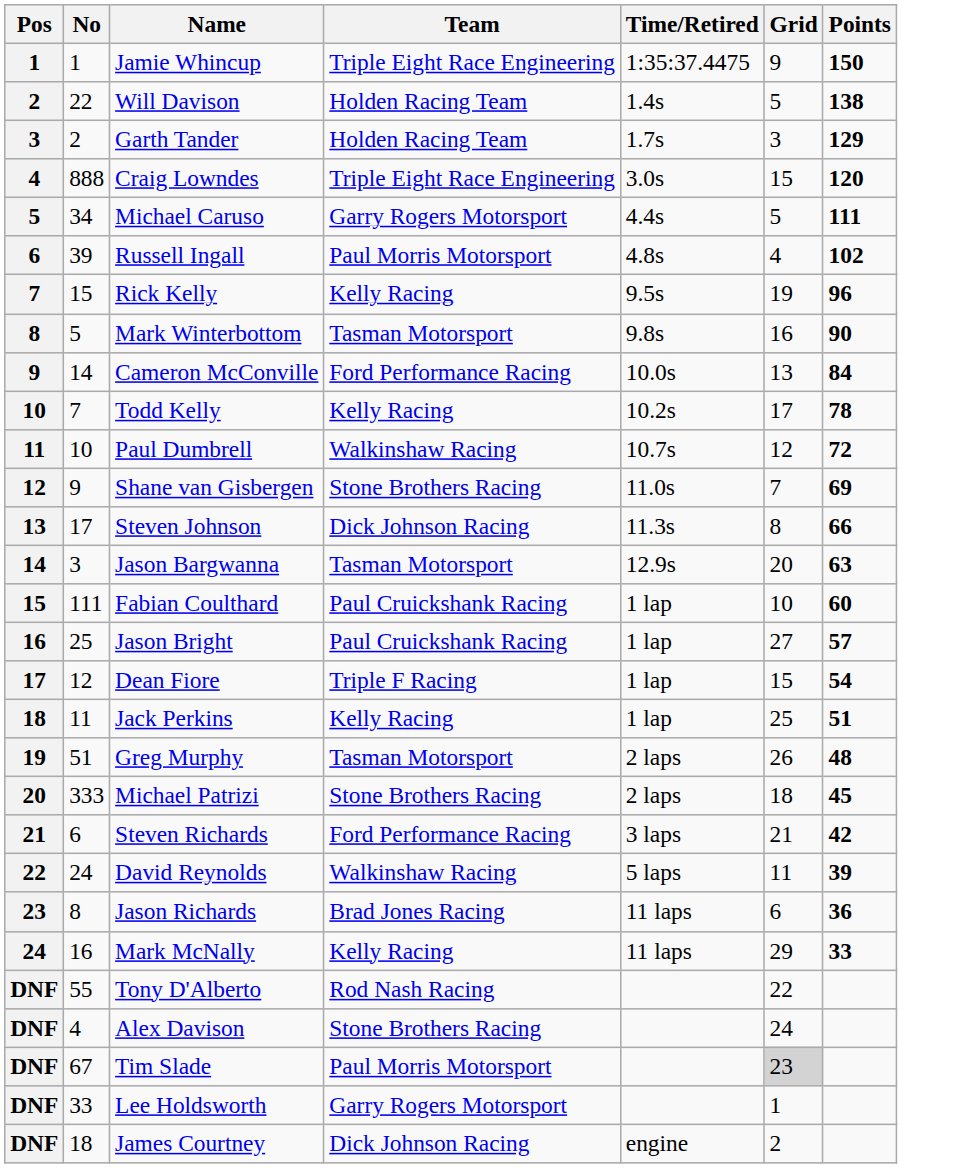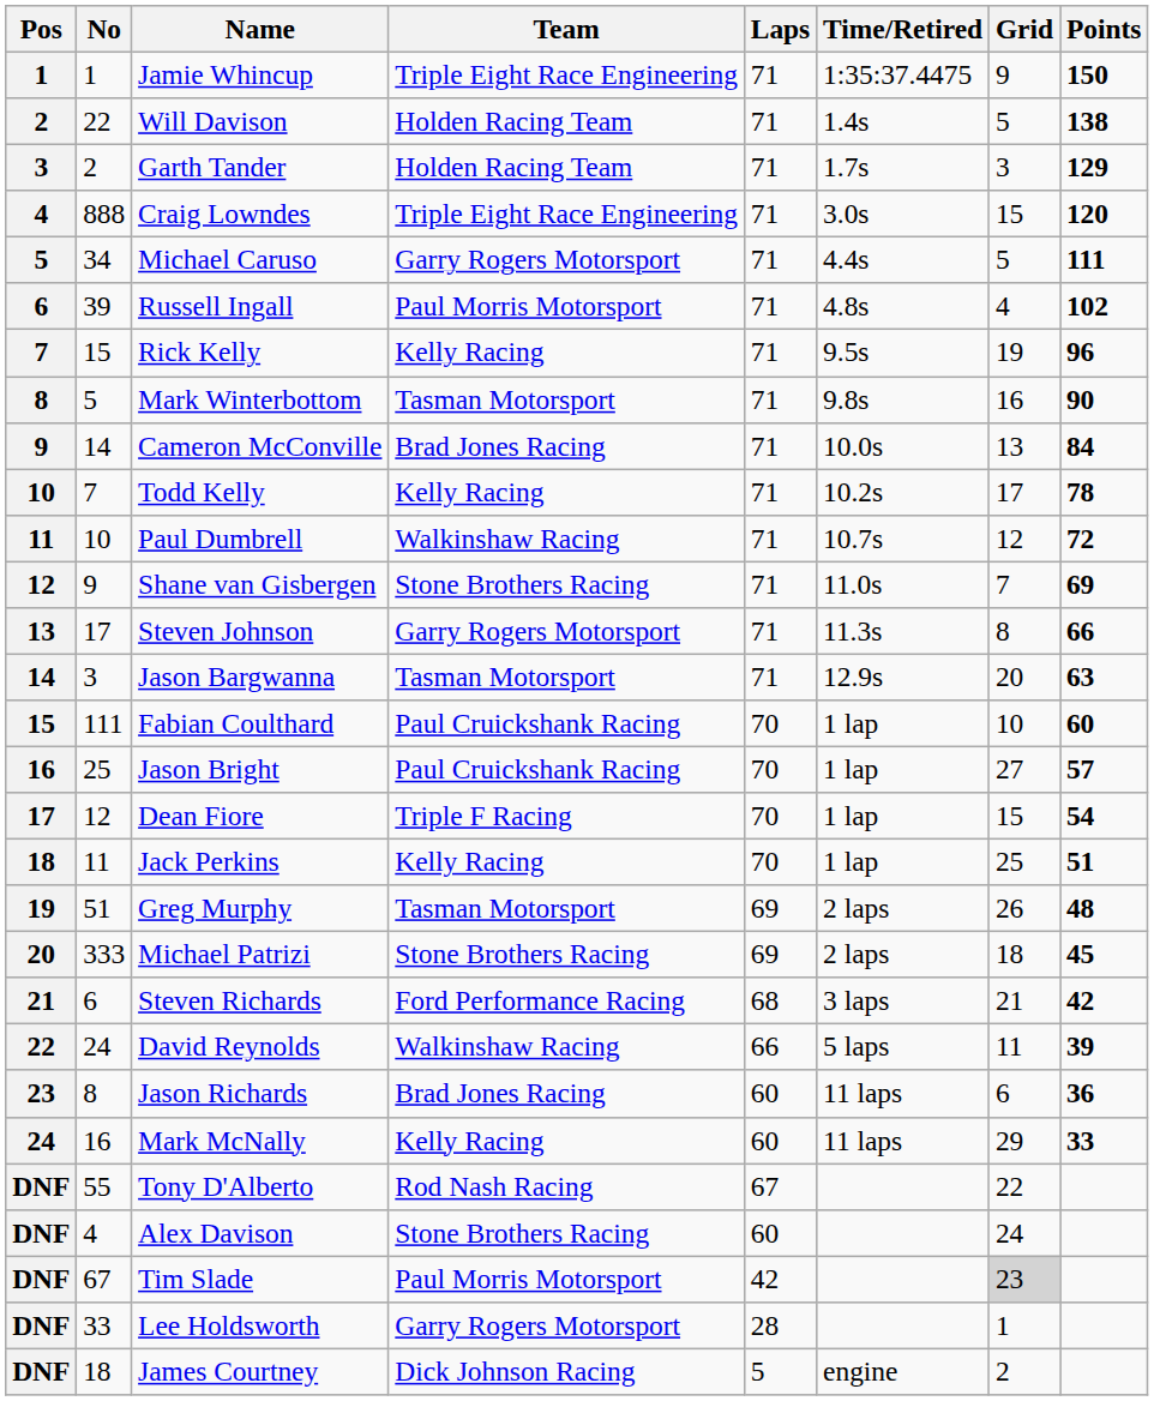 <table class="wikitable" style="font-size: 95%;">
 <tr>
 <th>Pos</th>
 <th>No</th>
 <th>Name</th>
 <th>Team</th>
+<th>Laps</th>
 <th>Time/Retired</th>
 <th>Grid</th>
 <th>Points</th>
 </tr>
 <tr>
 <th>1</th>
 <td>1</td>
 <td><a href='#'>Jamie Whincup</a></td>
 <td><a href='#'>Triple Eight Race Engineering</a></td>
+<td>71</td>
 <td>1:35:37.4475</td>
 <td>9</td>
 <td><strong>150</strong></td>
 </tr>
 <tr>
 <th>2</th>
 <td>22</td>
 <td><a href='#'>Will Davison</a></td>
 <td><a href='#'>Holden Racing Team</a></td>
+<td>71</td>
 <td>1.4s</td>
 <td>5</td>
 <td><strong>138</strong></td>
 </tr>
 <tr>
 <th>3</th>
 <td>2</td>
 <td><a href='#'>Garth Tander</a></td>
 <td><a href='#'>Holden Racing Team</a></td>
+<td>71</td>
 <td>1.7s</td>
 <td>3</td>
 <td><strong>129</strong></td>
 </tr>
 <tr>
 <th>4</th>
 <td>888</td>
 <td><a href='#'>Craig Lowndes</a></td>
 <td><a href='#'>Triple Eight Race Engineering</a></td>
+<td>71</td>
 <td>3.0s</td>
 <td>15</td>
 <td><strong>120</strong></td>
 </tr>
 <tr>
 <th>5</th>
 <td>34</td>
 <td><a href='#'>Michael Caruso</a></td>
 <td><a href='#'>Garry Rogers Motorsport</a></td>
+<td>71</td>
 <td>4.4s</td>
 <td>5</td>
 <td><strong>111</strong></td>
 </tr>
 <tr>
 <th>6</th>
 <td>39</td>
 <td><a href='#'>Russell Ingall</a></td>
 <td><a href='#'>Paul Morris Motorsport</a></td>
+<td>71</td>
 <td>4.8s</td>
 <td>4</td>
 <td><strong>102</strong></td>
 </tr>
 <tr>
 <th>7</th>
 <td>15</td>
 <td><a href='#'>Rick Kelly</a></td>
 <td><a href='#'>Kelly Racing</a></td>
+<td>71</td>
 <td>9.5s</td>
 <td>19</td>
 <td><strong>96</strong></td>
 </tr>
 <tr>
 <th>8</th>
 <td>5</td>
 <td><a href='#'>Mark Winterbottom</a></td>
 <td><a href='#'>Tasman Motorsport</a></td>
+<td>71</td>
 <td>9.8s</td>
 <td>16</td>
 <td><strong>90</strong></td>
 </tr>
 <tr>
 <th>9</th>
 <td>14</td>
 <td><a href='#'>Cameron McConville</a></td>
-<td><a href='#'>Ford Performance Racing</a></td>
+<td><a href='#'>Brad Jones Racing</a></td>
+<td>71</td>
 <td>10.0s</td>
 <td>13</td>
 <td><strong>84</strong></td>
 </tr>
 <tr>
 <th>10</th>
 <td>7</td>
 <td><a href='#'>Todd Kelly</a></td>
 <td><a href='#'>Kelly Racing</a></td>
+<td>71</td>
 <td>10.2s</td>
 <td>17</td>
 <td><strong>78</strong></td>
 </tr>
 <tr>
 <th>11</th>
 <td>10</td>
 <td><a href='#'>Paul Dumbrell</a></td>
 <td><a href='#'>Walkinshaw Racing</a></td>
+<td>71</td>
 <td>10.7s</td>
 <td>12</td>
 <td><strong>72</strong></td>
 </tr>
 <tr>
 <th>12</th>
 <td>9</td>
 <td><a href='#'>Shane van Gisbergen</a></td>
 <td><a href='#'>Stone Brothers Racing</a></td>
+<td>71</td>
 <td>11.0s</td>
 <td>7</td>
 <td><strong>69</strong></td>
 </tr>
 <tr>
 <th>13</th>
 <td>17</td>
 <td><a href='#'>Steven Johnson</a></td>
-<td><a href='#'>Dick Johnson Racing</a></td>
+<td><a href='#'>Garry Rogers Motorsport</a></td>
+<td>71</td>
 <td>11.3s</td>
 <td>8</td>
 <td><strong>66</strong></td>
 </tr>
 <tr>
 <th>14</th>
 <td>3</td>
 <td><a href='#'>Jason Bargwanna</a></td>
 <td><a href='#'>Tasman Motorsport</a></td>
+<td>71</td>
 <td>12.9s</td>
 <td>20</td>
 <td><strong>63</strong></td>
 </tr>
 <tr>
 <th>15</th>
 <td>111</td>
 <td><a href='#'>Fabian Coulthard</a></td>
 <td><a href='#'>Paul Cruickshank Racing</a></td>
+<td>70</td>
 <td> 1 lap</td>
 <td>10</td>
 <td><strong>60</strong></td>
 </tr>
 <tr>
 <th>16</th>
 <td>25</td>
 <td><a href='#'>Jason Bright</a></td>
 <td><a href='#'>Paul Cruickshank Racing</a></td>
+<td>70</td>
 <td> 1 lap</td>
 <td>27</td>
 <td><strong>57</strong></td>
 </tr>
 <tr>
 <th>17</th>
 <td>12</td>
 <td><a href='#'>Dean Fiore</a></td>
 <td><a href='#'>Triple F Racing</a></td>
+<td>70</td>
 <td> 1 lap</td>
 <td>15</td>
 <td><strong>54</strong></td>
 </tr>
 <tr>
 <th>18</th>
 <td>11</td>
 <td><a href='#'>Jack Perkins</a></td>
 <td><a href='#'>Kelly Racing</a></td>
+<td>70</td>
 <td> 1 lap</td>
 <td>25</td>
 <td><strong>51</strong></td>
 </tr>
 <tr>
 <th>19</th>
 <td>51</td>
 <td><a href='#'>Greg Murphy</a></td>
 <td><a href='#'>Tasman Motorsport</a></td>
+<td>69</td>
 <td> 2 laps</td>
 <td>26</td>
 <td><strong>48</strong></td>
 </tr>
 <tr>
 <th>20</th>
 <td>333</td>
 <td><a href='#'>Michael Patrizi</a></td>
 <td><a href='#'>Stone Brothers Racing</a></td>
+<td>69</td>
 <td> 2 laps</td>
 <td>18</td>
 <td><strong>45</strong></td>
 </tr>
 <tr>
 <th>21</th>
 <td>6</td>
 <td><a href='#'>Steven Richards</a></td>
 <td><a href='#'>Ford Performance Racing</a></td>
+<td>68</td>
 <td> 3 laps</td>
 <td>21</td>
 <td><strong>42</strong></td>
 </tr>
 <tr>
 <th>22</th>
 <td>24</td>
 <td><a href='#'>David Reynolds</a></td>
 <td><a href='#'>Walkinshaw Racing</a></td>
+<td>66</td>
 <td> 5 laps</td>
 <td>11</td>
 <td><strong>39</strong></td>
 </tr>
 <tr>
 <th>23</th>
 <td>8</td>
 <td><a href='#'>Jason Richards</a></td>
 <td><a href='#'>Brad Jones Racing</a></td>
+<td>60</td>
 <td> 11 laps</td>
 <td>6</td>
 <td><strong>36</strong></td>
 </tr>
 <tr>
 <th>24</th>
 <td>16</td>
 <td><a href='#'>Mark McNally</a></td>
 <td><a href='#'>Kelly Racing</a></td>
+<td>60</td>
 <td> 11 laps</td>
 <td>29</td>
 <td><strong>33</strong></td>
 </tr>
 <tr>
 <th>DNF</th>
 <td>55</td>
 <td><a href='#'>Tony D'Alberto</a></td>
 <td><a href='#'>Rod Nash Racing</a></td>
+<td>67</td>
 <td></td>
 <td>22</td>
 <td></td>
 </tr>
 <tr>
 <th>DNF</th>
 <td>4</td>
 <td><a href='#'>Alex Davison</a></td>
 <td><a href='#'>Stone Brothers Racing</a></td>
+<td>60</td>
 <td></td>
 <td>24</td>
 <td></td>
 </tr>
 <tr>
 <th>DNF</th>
 <td>67</td>
 <td><a href='#'>Tim Slade</a></td>
 <td><a href='#'>Paul Morris Motorsport</a></td>
+<td>42</td>
 <td></td>
 <td style="background: lightgrey;">23</td>
 <td></td>
 </tr>
 <tr>
 <th>DNF</th>
 <td>33</td>
 <td><a href='#'>Lee Holdsworth</a></td>
 <td><a href='#'>Garry Rogers Motorsport</a></td>
+<td>28</td>
 <td></td>
 <td>1</td>
 <td></td>
 </tr>
 <tr>
 <th>DNF</th>
 <td>18</td>
 <td><a href='#'>James Courtney</a></td>
 <td><a href='#'>Dick Johnson Racing</a></td>
+<td>5</td>
 <td>engine</td>
 <td>2</td>
 <td></td>
 </tr>
 </table>
